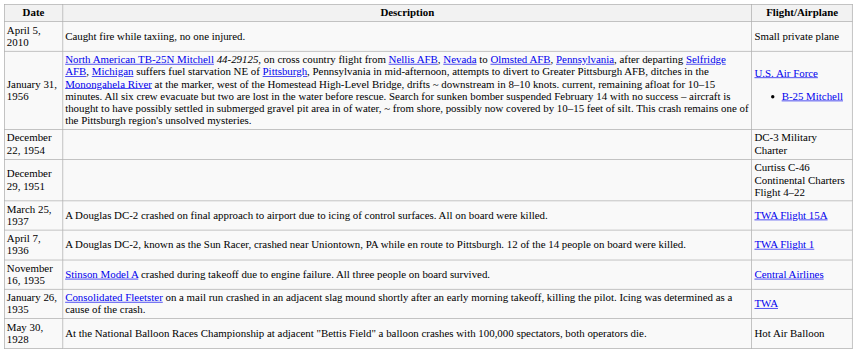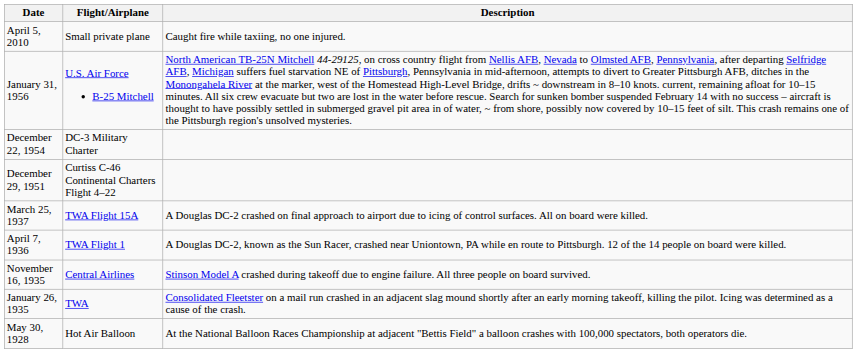 <table class="wikitable">
 <tr>
 <th>Date</th>
+<th>Flight/Airplane</th>
 <th>Description</th>
-<th>Flight/Airplane</th>
 </tr>
 <tr>
 <td>April 5, 2010</td>
+<td>Small private plane</td>
 <td>Caught fire while taxiing, no one injured.</td>
-<td>Small private plane</td>
 </tr>
 <tr>
 <td>January 31, 1956</td>
+<td><a href='#'>U.S. Air Force</a><br><ul><li><a href='#'>B-25 Mitchell</a></li></ul></td>
 <td><a href='#'>North American TB-25N Mitchell</a> <em>44-29125</em>, on cross country flight from <a href='#'>Nellis AFB</a>, <a href='#'>Nevada</a> to <a href='#'>Olmsted AFB</a>, <a href='#'>Pennsylvania</a>, after departing <a href='#'>Selfridge AFB</a>, <a href='#'>Michigan</a> suffers fuel starvation NE of <a href='#'>Pittsburgh</a>, Pennsylvania in mid-afternoon, attempts to divert to Greater Pittsburgh AFB, ditches in the <a href='#'>Monongahela River</a> at the  marker, west of the Homestead High-Level Bridge, drifts ~ downstream in 8–10 knots. current, remaining afloat for 10–15 minutes. All six crew evacuate but two are lost in the  water before rescue. Search for sunken bomber suspended February 14 with no success – aircraft is thought to have possibly settled in submerged gravel pit area in  of water, ~ from shore, possibly now covered by 10–15 feet of silt. This crash remains one of the Pittsburgh region's unsolved mysteries.</td>
-<td><a href='#'>U.S. Air Force</a><br><ul><li><a href='#'>B-25 Mitchell</a></li></ul></td>
 </tr>
 <tr>
 <td>December 22, 1954</td>
+<td>DC-3 Military Charter</td>
 <td></td>
-<td>DC-3 Military Charter</td>
 </tr>
 <tr>
 <td>December 29, 1951</td>
+<td>Curtiss C-46 Continental Charters Flight 4–22</td>
 <td></td>
-<td>Curtiss C-46 Continental Charters Flight 4–22</td>
 </tr>
 <tr>
 <td>March 25, 1937</td>
+<td><a href='#'>TWA Flight 15A</a></td>
 <td>  A Douglas DC-2 crashed on final approach to airport due to icing of control surfaces. All on board were killed.</td>
-<td><a href='#'>TWA Flight 15A</a></td>
 </tr>
 <tr>
 <td>April 7, 1936</td>
+<td><a href='#'>TWA Flight 1</a></td>
 <td> A Douglas DC-2, known as the Sun Racer, crashed near Uniontown, PA while en route to Pittsburgh. 12 of the 14 people on board were killed.</td>
-<td><a href='#'>TWA Flight 1</a></td>
 </tr>
 <tr>
 <td>November 16, 1935</td>
+<td><a href='#'>Central Airlines</a></td>
 <td><a href='#'>Stinson Model A</a> crashed during takeoff due to engine failure. All three people on board survived.</td>
-<td><a href='#'>Central Airlines</a></td>
 </tr>
 <tr>
 <td>January 26, 1935</td>
+<td><a href='#'>TWA</a></td>
 <td><a href='#'>Consolidated Fleetster</a> on a mail run crashed in an adjacent slag mound shortly after an early morning takeoff, killing the pilot. Icing was determined as a cause of the crash.</td>
-<td><a href='#'>TWA</a></td>
 </tr>
 <tr>
 <td>May 30, 1928</td>
+<td>Hot Air Balloon</td>
 <td>At the National Balloon Races Championship at adjacent "Bettis Field" a balloon crashes with 100,000 spectators, both operators die.</td>
-<td>Hot Air Balloon</td>
 </tr>
 </table>
